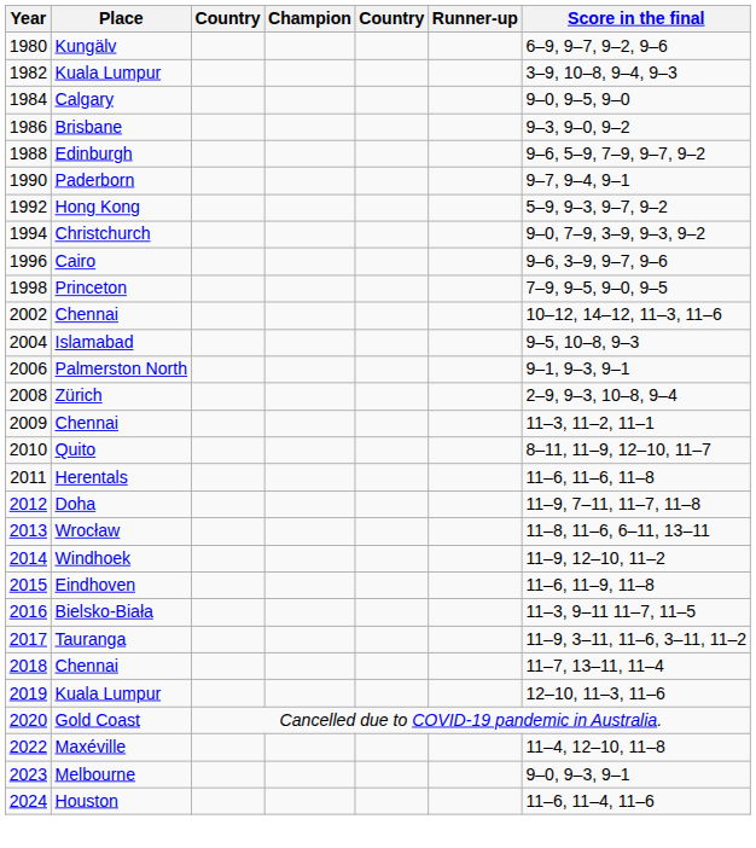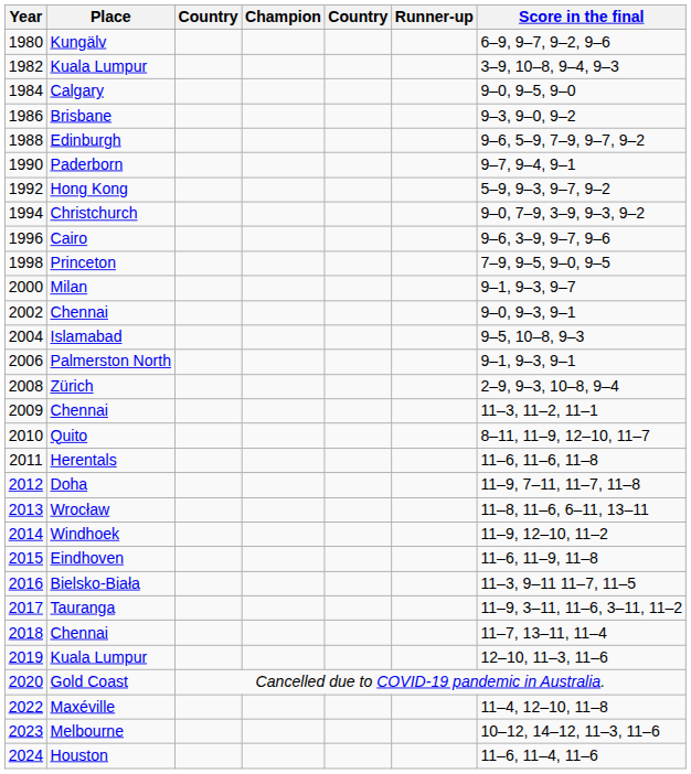 <table class="sortable wikitable">
 <tr>
 <th>Year</th>
 <th>Place</th>
 <th>Country</th>
 <th>Champion</th>
 <th>Country</th>
 <th>Runner-up</th>
 <th class="unsortable"><a href='#'>Score in the final</a></th>
 </tr>
 <tr>
 <td style="text-align:center">1980</td>
 <td> <a href='#'>Kungälv</a></td>
 <td></td>
 <td></td>
 <td></td>
 <td></td>
 <td>6–9, 9–7, 9–2, 9–6</td>
 </tr>
 <tr>
 <td style="text-align:center">1982</td>
 <td> <a href='#'>Kuala Lumpur</a></td>
 <td></td>
 <td></td>
 <td></td>
 <td></td>
 <td>3–9, 10–8, 9–4, 9–3</td>
 </tr>
 <tr>
 <td style="text-align:center">1984</td>
 <td> <a href='#'>Calgary</a></td>
 <td></td>
 <td></td>
 <td></td>
 <td></td>
 <td>9–0, 9–5, 9–0</td>
 </tr>
 <tr>
 <td style="text-align:center">1986</td>
 <td> <a href='#'>Brisbane</a></td>
 <td></td>
 <td></td>
 <td></td>
 <td></td>
 <td>9–3, 9–0, 9–2</td>
 </tr>
 <tr>
 <td style="text-align:center">1988</td>
 <td> <a href='#'>Edinburgh</a></td>
 <td></td>
 <td></td>
 <td></td>
 <td></td>
 <td>9–6, 5–9, 7–9, 9–7, 9–2</td>
 </tr>
 <tr>
 <td style="text-align:center">1990</td>
 <td> <a href='#'>Paderborn</a></td>
 <td></td>
 <td></td>
 <td></td>
 <td></td>
 <td>9–7, 9–4, 9–1</td>
 </tr>
 <tr>
 <td style="text-align:center">1992</td>
 <td> <a href='#'>Hong Kong</a></td>
 <td></td>
 <td></td>
 <td></td>
 <td></td>
 <td>5–9, 9–3, 9–7, 9–2</td>
 </tr>
 <tr>
 <td style="text-align:center">1994</td>
 <td> <a href='#'>Christchurch</a></td>
 <td></td>
 <td></td>
 <td></td>
 <td></td>
 <td>9–0, 7–9, 3–9, 9–3, 9–2</td>
 </tr>
 <tr>
 <td style="text-align:center">1996</td>
 <td> <a href='#'>Cairo</a></td>
 <td></td>
 <td></td>
 <td></td>
 <td></td>
 <td>9–6, 3–9, 9–7, 9–6</td>
 </tr>
 <tr>
 <td style="text-align:center">1998</td>
 <td> <a href='#'>Princeton</a></td>
 <td></td>
 <td></td>
 <td></td>
 <td></td>
 <td>7–9, 9–5, 9–0, 9–5</td>
 </tr>
 <tr>
+<td style="text-align:center">2000</td>
+<td> <a href='#'>Milan</a></td>
+<td></td>
+<td></td>
+<td></td>
+<td></td>
+<td>9–1, 9–3, 9–7</td>
+</tr>
+<tr>
 <td style="text-align:center">2002</td>
 <td> <a href='#'>Chennai</a></td>
 <td></td>
 <td></td>
 <td></td>
 <td></td>
-<td>10–12, 14–12, 11–3, 11–6</td>
+<td>9–0, 9–3, 9–1</td>
 </tr>
 <tr>
 <td style="text-align:center">2004</td>
 <td> <a href='#'>Islamabad</a></td>
 <td></td>
 <td></td>
 <td></td>
 <td></td>
 <td>9–5, 10–8, 9–3</td>
 </tr>
 <tr>
 <td style="text-align:center">2006</td>
 <td> <a href='#'>Palmerston North</a></td>
 <td></td>
 <td></td>
 <td></td>
 <td></td>
 <td>9–1, 9–3, 9–1</td>
 </tr>
 <tr>
 <td style="text-align:center">2008</td>
 <td> <a href='#'>Zürich</a></td>
 <td></td>
 <td></td>
 <td></td>
 <td></td>
 <td>2–9, 9–3, 10–8, 9–4</td>
 </tr>
 <tr>
 <td style="text-align:center">2009</td>
 <td> <a href='#'>Chennai</a></td>
 <td></td>
 <td></td>
 <td></td>
 <td></td>
 <td>11–3, 11–2, 11–1</td>
 </tr>
 <tr>
 <td style="text-align:center">2010</td>
 <td> <a href='#'>Quito</a></td>
 <td></td>
 <td></td>
 <td></td>
 <td></td>
 <td>8–11, 11–9, 12–10, 11–7</td>
 </tr>
 <tr>
 <td style="text-align:center">2011</td>
 <td> <a href='#'>Herentals</a></td>
 <td></td>
 <td></td>
 <td></td>
 <td></td>
 <td>11–6, 11–6, 11–8</td>
 </tr>
 <tr>
 <td style="text-align:center"><a href='#'>2012</a></td>
 <td> <a href='#'>Doha</a></td>
 <td></td>
 <td></td>
 <td></td>
 <td></td>
 <td>11–9, 7–11, 11–7, 11–8</td>
 </tr>
 <tr>
 <td style="text-align:center"><a href='#'>2013</a></td>
 <td> <a href='#'>Wrocław</a></td>
 <td></td>
 <td></td>
 <td></td>
 <td></td>
 <td>11–8, 11–6, 6–11, 13–11</td>
 </tr>
 <tr>
 <td style="text-align:center"><a href='#'>2014</a></td>
 <td> <a href='#'>Windhoek</a></td>
 <td></td>
 <td></td>
 <td></td>
 <td></td>
 <td>11–9, 12–10, 11–2</td>
 </tr>
 <tr>
 <td style="text-align:center"><a href='#'>2015</a></td>
 <td> <a href='#'>Eindhoven</a></td>
 <td></td>
 <td></td>
 <td></td>
 <td></td>
 <td>11–6, 11–9, 11–8</td>
 </tr>
 <tr>
 <td style="text-align:center"><a href='#'>2016</a></td>
 <td> <a href='#'>Bielsko-Biała</a></td>
 <td></td>
 <td></td>
 <td></td>
 <td></td>
 <td>11–3, 9–11 11–7, 11–5</td>
 </tr>
 <tr>
 <td style="text-align:center"><a href='#'>2017</a></td>
 <td> <a href='#'>Tauranga</a></td>
 <td></td>
 <td></td>
 <td></td>
 <td></td>
 <td>11–9, 3–11, 11–6, 3–11, 11–2</td>
 </tr>
 <tr>
 <td style="text-align:center"><a href='#'>2018</a></td>
 <td> <a href='#'>Chennai</a></td>
 <td></td>
 <td></td>
 <td></td>
 <td></td>
 <td>11–7, 13–11, 11–4</td>
 </tr>
 <tr>
 <td style="text-align:center"><a href='#'>2019</a></td>
 <td> <a href='#'>Kuala Lumpur</a></td>
 <td></td>
 <td></td>
 <td></td>
 <td></td>
 <td>12–10, 11–3, 11–6</td>
 </tr>
 <tr>
 <td style="text-align:center"><a href='#'>2020</a></td>
 <td> <a href='#'>Gold Coast</a></td>
 <td colspan=5 align="center"><em>Cancelled due to <a href='#'>COVID-19 pandemic in Australia</a>.</em></td>
 </tr>
 <tr>
 <td style="text-align:center"><a href='#'>2022</a></td>
 <td> <a href='#'>Maxéville</a></td>
 <td></td>
 <td></td>
 <td></td>
 <td></td>
 <td>11–4, 12–10, 11–8</td>
 </tr>
 <tr>
 <td style="text-align:center"><a href='#'>2023</a></td>
 <td> <a href='#'>Melbourne</a></td>
 <td></td>
 <td></td>
 <td></td>
 <td></td>
-<td>9–0, 9–3, 9–1</td>
+<td>10–12, 14–12, 11–3, 11–6</td>
 </tr>
 <tr>
 <td style="text-align:center"><a href='#'>2024</a></td>
 <td> <a href='#'>Houston</a></td>
 <td></td>
 <td></td>
 <td></td>
 <td></td>
 <td>11–6, 11–4, 11–6</td>
 </tr>
 </table>
